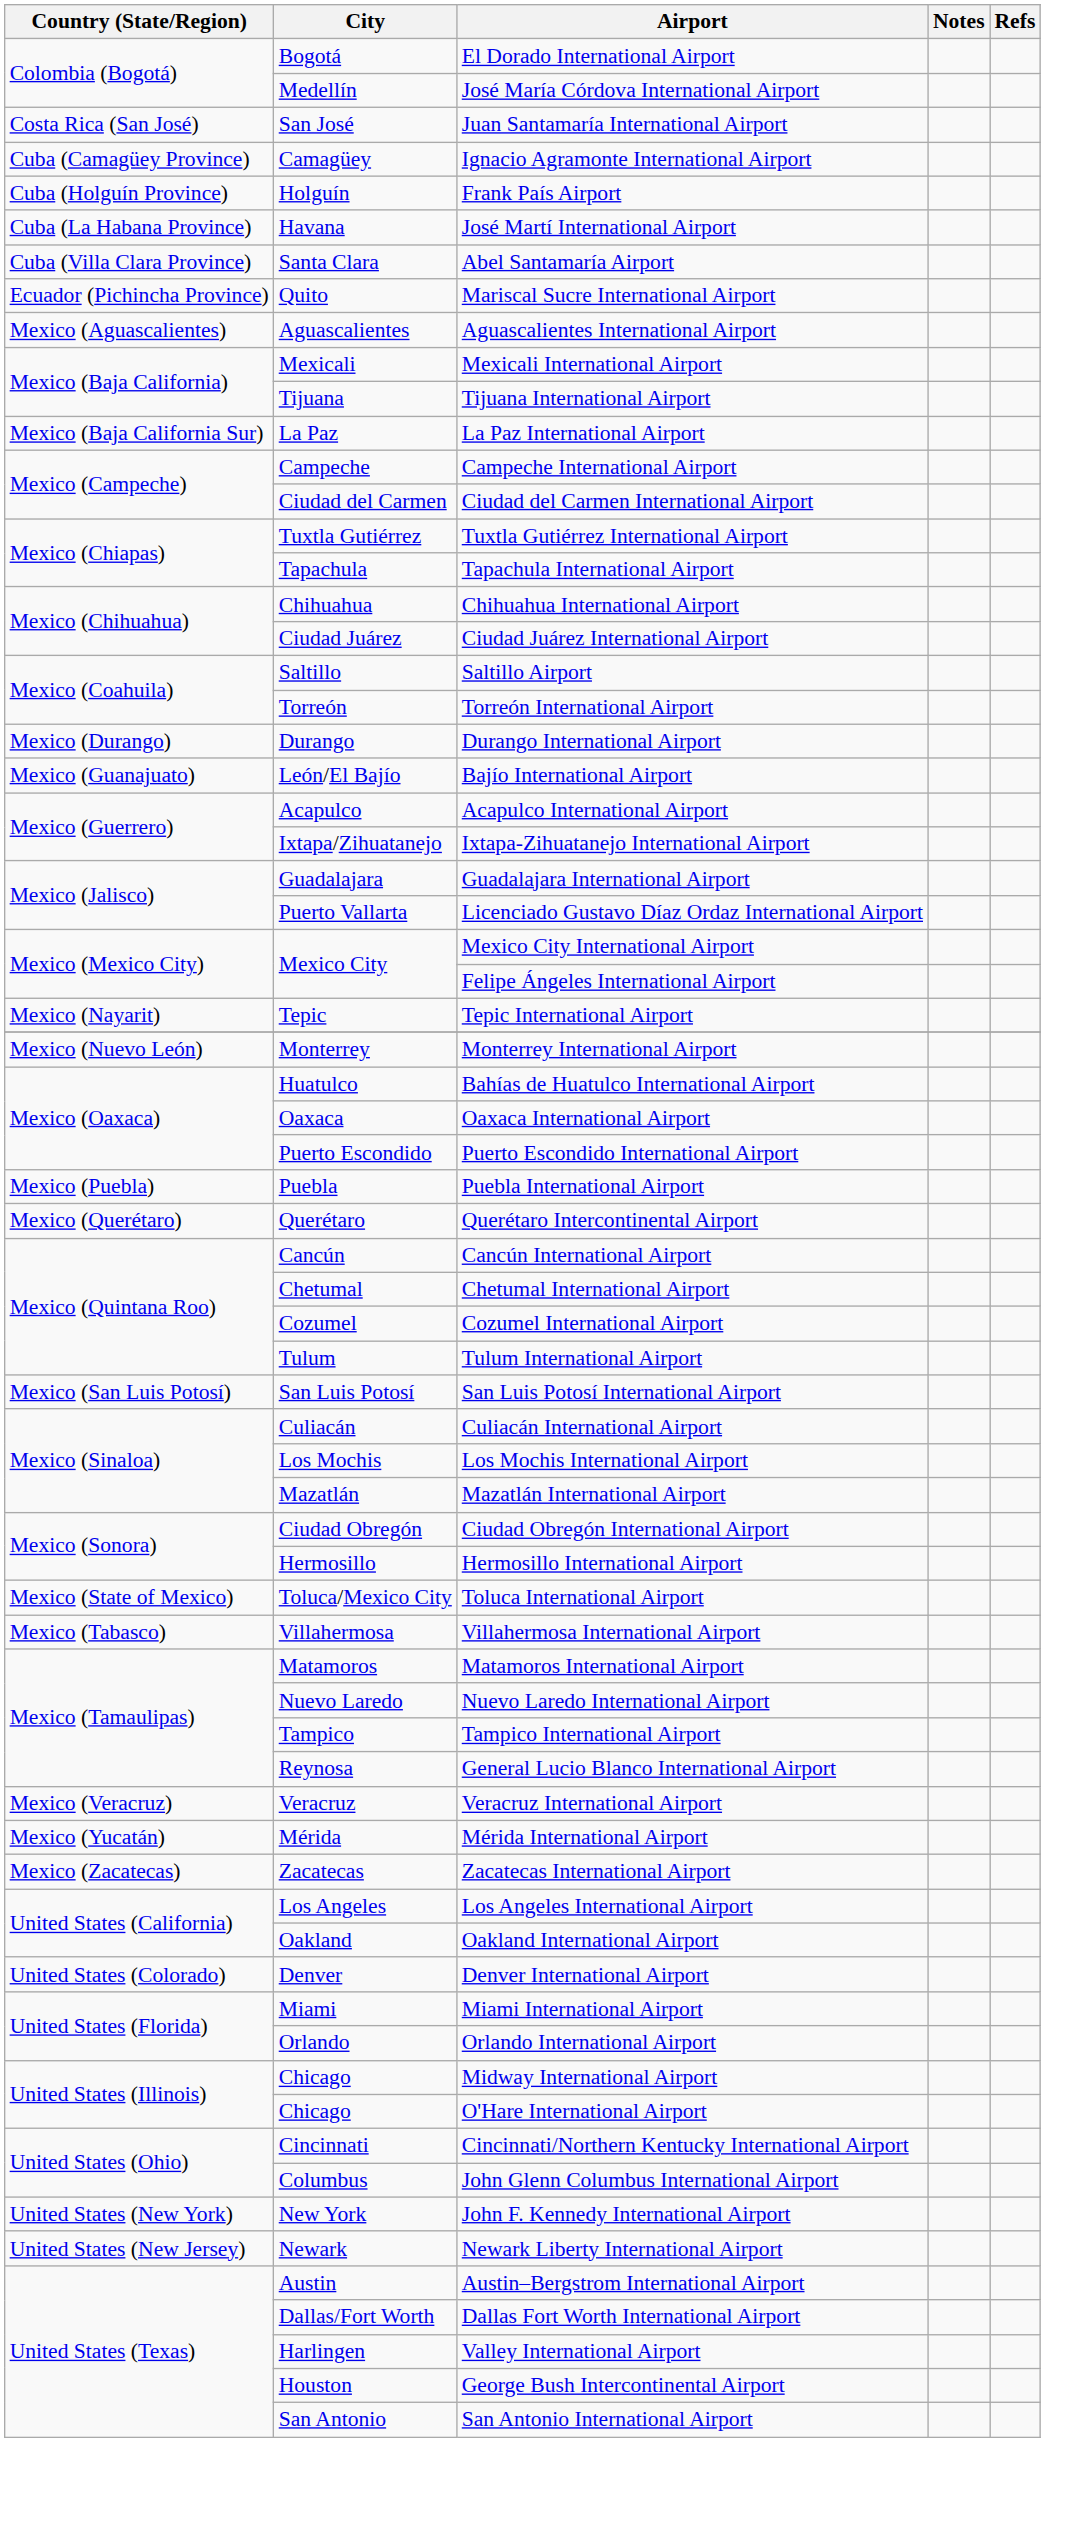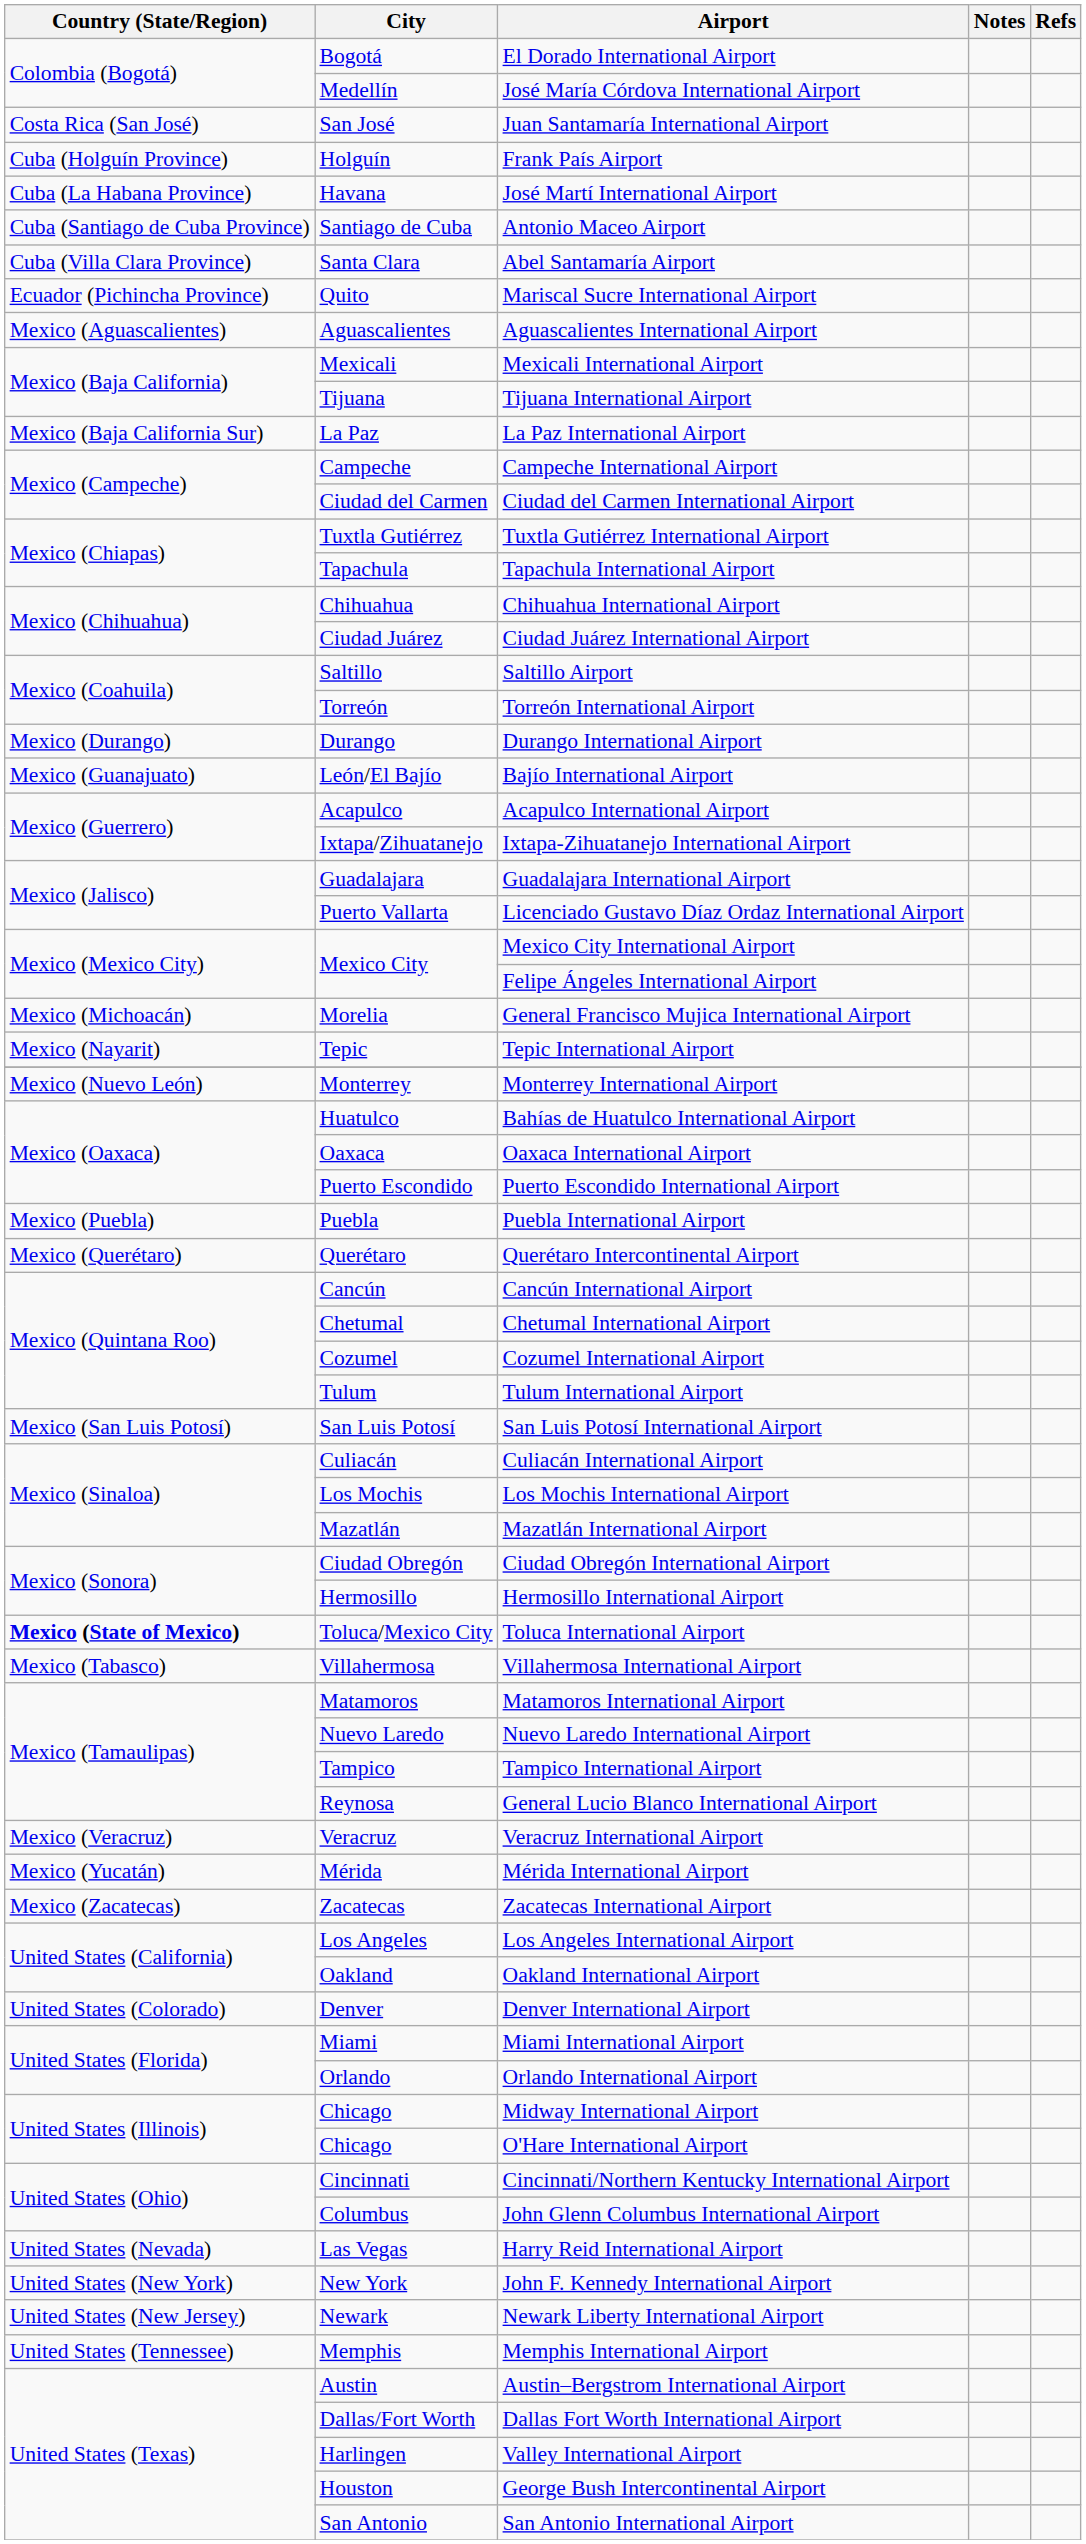 <table class="sortable wikitable toccolours">
 <tr>
 <th>Country (State/Region)</th>
 <th>City</th>
 <th>Airport</th>
 <th>Notes</th>
 <th class="unsortable">Refs</th>
 </tr>
 <tr>
 <td rowspan="2"><a href='#'>Colombia</a> (<a href='#'>Bogotá</a>)</td>
 <td><a href='#'>Bogotá</a></td>
 <td><a href='#'>El Dorado International Airport</a></td>
 <td></td>
 <td align=center></td>
 </tr>
 <tr>
 <td><a href='#'>Medellín</a></td>
 <td><a href='#'>José María Córdova International Airport</a></td>
 <td></td>
 <td align=center></td>
 </tr>
 <tr>
 <td><a href='#'>Costa Rica</a> (<a href='#'>San José</a>)</td>
 <td><a href='#'>San José</a></td>
 <td><a href='#'>Juan Santamaría International Airport</a></td>
 <td></td>
 <td align=center></td>
 </tr>
 <tr>
-<td><a href='#'>Cuba</a> (<a href='#'>Camagüey Province</a>)</td>
-<td><a href='#'>Camagüey</a></td>
-<td><a href='#'>Ignacio Agramonte International Airport</a></td>
-<td></td>
-<td align=center></td>
-</tr>
-<tr>
 <td><a href='#'>Cuba</a> (<a href='#'>Holguín Province</a>)</td>
 <td><a href='#'>Holguín</a></td>
 <td><a href='#'>Frank País Airport</a></td>
 <td></td>
 <td align=center></td>
 </tr>
 <tr>
 <td><a href='#'>Cuba</a> (<a href='#'>La Habana Province</a>)</td>
 <td><a href='#'>Havana</a></td>
 <td><a href='#'>José Martí International Airport</a></td>
+<td></td>
+<td align=center></td>
+</tr>
+<tr>
+<td><a href='#'>Cuba</a> (<a href='#'>Santiago de Cuba Province</a>)</td>
+<td><a href='#'>Santiago de Cuba</a></td>
+<td><a href='#'>Antonio Maceo Airport</a></td>
 <td></td>
 <td align=center></td>
 </tr>
 <tr>
 <td><a href='#'>Cuba</a> (<a href='#'>Villa Clara Province</a>)</td>
 <td><a href='#'>Santa Clara</a></td>
 <td><a href='#'>Abel Santamaría Airport</a></td>
 <td></td>
 <td align=center></td>
 </tr>
 <tr>
 <td><a href='#'>Ecuador</a> (<a href='#'>Pichincha Province</a>)</td>
 <td><a href='#'>Quito</a></td>
 <td><a href='#'>Mariscal Sucre International Airport</a></td>
 <td></td>
 <td align=center></td>
 </tr>
 <tr>
 <td><a href='#'>Mexico</a> (<a href='#'>Aguascalientes</a>)</td>
 <td><a href='#'>Aguascalientes</a></td>
 <td><a href='#'>Aguascalientes International Airport</a></td>
 <td></td>
 <td align=center></td>
 </tr>
 <tr>
 <td rowspan="2"><a href='#'>Mexico</a> (<a href='#'>Baja California</a>)</td>
 <td><a href='#'>Mexicali</a></td>
 <td><a href='#'>Mexicali International Airport</a></td>
 <td></td>
 <td align=center></td>
 </tr>
 <tr>
 <td><a href='#'>Tijuana</a></td>
 <td><a href='#'>Tijuana International Airport</a></td>
 <td></td>
 <td align=center></td>
 </tr>
 <tr>
 <td><a href='#'>Mexico</a> (<a href='#'>Baja California Sur</a>)</td>
 <td><a href='#'>La Paz</a></td>
 <td><a href='#'>La Paz International Airport</a></td>
 <td></td>
 <td align=center></td>
 </tr>
 <tr>
 <td rowspan="2"><a href='#'>Mexico</a> (<a href='#'>Campeche</a>)</td>
 <td><a href='#'>Campeche</a></td>
 <td><a href='#'>Campeche International Airport</a></td>
 <td></td>
 <td align=center></td>
 </tr>
 <tr>
 <td><a href='#'>Ciudad del Carmen</a></td>
 <td><a href='#'>Ciudad del Carmen International Airport</a></td>
 <td></td>
 <td align=center></td>
 </tr>
 <tr>
 <td rowspan="2"><a href='#'>Mexico</a> (<a href='#'>Chiapas</a>)</td>
 <td><a href='#'>Tuxtla Gutiérrez</a></td>
 <td><a href='#'>Tuxtla Gutiérrez International Airport</a></td>
 <td></td>
 <td align=center></td>
 </tr>
 <tr>
 <td><a href='#'>Tapachula</a></td>
 <td><a href='#'>Tapachula International Airport</a></td>
 <td></td>
 <td align=center></td>
 </tr>
 <tr>
 <td rowspan="2"><a href='#'>Mexico</a> (<a href='#'>Chihuahua</a>)</td>
 <td><a href='#'>Chihuahua</a></td>
 <td><a href='#'>Chihuahua International Airport</a></td>
 <td></td>
 <td align=center></td>
 </tr>
 <tr>
 <td><a href='#'>Ciudad Juárez</a></td>
 <td><a href='#'>Ciudad Juárez International Airport</a></td>
 <td></td>
 <td align=center></td>
 </tr>
 <tr>
 <td rowspan="2"><a href='#'>Mexico</a> (<a href='#'>Coahuila</a>)</td>
 <td><a href='#'>Saltillo</a></td>
 <td><a href='#'>Saltillo Airport</a></td>
 <td></td>
 <td align=center></td>
 </tr>
 <tr>
 <td><a href='#'>Torreón</a></td>
 <td><a href='#'>Torreón International Airport</a></td>
 <td></td>
 <td align=center></td>
 </tr>
 <tr>
 <td><a href='#'>Mexico</a> (<a href='#'>Durango</a>)</td>
 <td><a href='#'>Durango</a></td>
 <td><a href='#'>Durango International Airport</a></td>
 <td></td>
 <td align=center></td>
 </tr>
 <tr>
 <td><a href='#'>Mexico</a> (<a href='#'>Guanajuato</a>)</td>
 <td><a href='#'>León</a>/<a href='#'>El Bajío</a></td>
 <td><a href='#'>Bajío International Airport</a></td>
 <td></td>
 <td align=center></td>
 </tr>
 <tr>
 <td rowspan="2"><a href='#'>Mexico</a> (<a href='#'>Guerrero</a>)</td>
 <td><a href='#'>Acapulco</a></td>
 <td><a href='#'>Acapulco International Airport</a></td>
 <td></td>
 <td align=center></td>
 </tr>
 <tr>
 <td><a href='#'>Ixtapa</a>/<a href='#'>Zihuatanejo</a></td>
 <td><a href='#'>Ixtapa-Zihuatanejo International Airport</a></td>
 <td></td>
 <td align=center></td>
 </tr>
 <tr>
 <td rowspan="2"><a href='#'>Mexico</a> (<a href='#'>Jalisco</a>)</td>
 <td><a href='#'>Guadalajara</a></td>
 <td><a href='#'>Guadalajara International Airport</a></td>
 <td></td>
 <td align=center></td>
 </tr>
 <tr>
 <td><a href='#'>Puerto Vallarta</a></td>
 <td><a href='#'>Licenciado Gustavo Díaz Ordaz International Airport</a></td>
 <td></td>
 <td align=center></td>
 </tr>
 <tr>
 <td rowspan="2"><a href='#'>Mexico</a> (<a href='#'>Mexico City</a>)</td>
 <td rowspan="2"><a href='#'>Mexico City</a></td>
 <td><a href='#'>Mexico City International Airport</a></td>
 <td></td>
 <td align=center></td>
 </tr>
 <tr>
 <td><a href='#'>Felipe Ángeles International Airport</a></td>
 <td></td>
 <td align=center></td>
 </tr>
 <tr>
+<td><a href='#'>Mexico</a> (<a href='#'>Michoacán</a>)</td>
+<td><a href='#'>Morelia</a></td>
+<td><a href='#'>General Francisco Mujica International Airport</a></td>
+<td></td>
+<td align=center></td>
+</tr>
+<tr>
 <td><a href='#'>Mexico</a> (<a href='#'>Nayarit</a>)</td>
 <td><a href='#'>Tepic</a></td>
 <td><a href='#'>Tepic International Airport</a></td>
 <td></td>
 <td align=center></td>
 </tr>
 <tr>
 </tr>
 <tr>
 <td><a href='#'>Mexico</a> (<a href='#'>Nuevo León</a>)</td>
 <td><a href='#'>Monterrey</a></td>
 <td><a href='#'>Monterrey International Airport</a></td>
 <td></td>
 <td align=center></td>
 </tr>
 <tr>
 <td rowspan="3"><a href='#'>Mexico</a> (<a href='#'>Oaxaca</a>)</td>
 <td><a href='#'>Huatulco</a></td>
 <td><a href='#'>Bahías de Huatulco International Airport</a></td>
 <td></td>
 <td align=center></td>
 </tr>
 <tr>
 <td><a href='#'>Oaxaca</a></td>
 <td><a href='#'>Oaxaca International Airport</a></td>
 <td></td>
 <td align=center></td>
 </tr>
 <tr>
 <td><a href='#'>Puerto Escondido</a></td>
 <td><a href='#'>Puerto Escondido International Airport</a></td>
 <td></td>
 <td align=center></td>
 </tr>
 <tr>
 <td><a href='#'>Mexico</a> (<a href='#'>Puebla</a>)</td>
 <td><a href='#'>Puebla</a></td>
 <td><a href='#'>Puebla International Airport</a></td>
 <td></td>
 <td align=center></td>
 </tr>
 <tr>
 <td><a href='#'>Mexico</a> (<a href='#'>Querétaro</a>)</td>
 <td><a href='#'>Querétaro</a></td>
 <td><a href='#'>Querétaro Intercontinental Airport</a></td>
 <td></td>
 <td align=center></td>
 </tr>
 <tr>
 <td rowspan="4"><a href='#'>Mexico</a> (<a href='#'>Quintana Roo</a>)</td>
 <td><a href='#'>Cancún</a></td>
 <td><a href='#'>Cancún International Airport</a></td>
 <td></td>
 <td align=center></td>
 </tr>
 <tr>
 <td><a href='#'>Chetumal</a></td>
 <td><a href='#'>Chetumal International Airport</a></td>
 <td></td>
 <td align=center></td>
 </tr>
 <tr>
 <td><a href='#'>Cozumel</a></td>
 <td><a href='#'>Cozumel International Airport</a></td>
 <td></td>
 <td align=center></td>
 </tr>
 <tr>
 <td><a href='#'>Tulum</a></td>
 <td><a href='#'>Tulum International Airport</a></td>
 <td></td>
 <td align=center></td>
 </tr>
 <tr>
 <td><a href='#'>Mexico</a> (<a href='#'>San Luis Potosí</a>)</td>
 <td><a href='#'>San Luis Potosí</a></td>
 <td><a href='#'>San Luis Potosí International Airport</a></td>
 <td></td>
 <td align=center></td>
 </tr>
 <tr>
 <td rowspan="3"><a href='#'>Mexico</a> (<a href='#'>Sinaloa</a>)</td>
 <td><a href='#'>Culiacán</a></td>
 <td><a href='#'>Culiacán International Airport</a></td>
 <td></td>
 <td align=center></td>
 </tr>
 <tr>
 <td><a href='#'>Los Mochis</a></td>
 <td><a href='#'>Los Mochis International Airport</a></td>
 <td></td>
 <td align=center></td>
 </tr>
 <tr>
 <td><a href='#'>Mazatlán</a></td>
 <td><a href='#'>Mazatlán International Airport</a></td>
 <td></td>
 <td align=center></td>
 </tr>
 <tr>
 <td rowspan="2"><a href='#'>Mexico</a> (<a href='#'>Sonora</a>)</td>
 <td><a href='#'>Ciudad Obregón</a></td>
 <td><a href='#'>Ciudad Obregón International Airport</a></td>
 <td></td>
 <td align=center></td>
 </tr>
 <tr>
 <td><a href='#'>Hermosillo</a></td>
 <td><a href='#'>Hermosillo International Airport</a></td>
 <td></td>
 <td align=center></td>
 </tr>
 <tr>
-<td><a href='#'>Mexico</a> (<a href='#'>State of Mexico</a>)</td>
+<td><strong><a href='#'>Mexico</a> (<a href='#'>State of Mexico</a>)</strong></td>
 <td><a href='#'>Toluca</a>/<a href='#'>Mexico City</a></td>
 <td><a href='#'>Toluca International Airport</a></td>
 <td></td>
 <td align=center></td>
 </tr>
 <tr>
 <td><a href='#'>Mexico</a> (<a href='#'>Tabasco</a>)</td>
 <td><a href='#'>Villahermosa</a></td>
 <td><a href='#'>Villahermosa International Airport</a></td>
 <td></td>
 <td align=center></td>
 </tr>
 <tr>
 <td rowspan="4"><a href='#'>Mexico</a> (<a href='#'>Tamaulipas</a>)</td>
 <td><a href='#'>Matamoros</a></td>
 <td><a href='#'>Matamoros International Airport</a></td>
 <td></td>
 <td align=center></td>
 </tr>
 <tr>
 <td><a href='#'>Nuevo Laredo</a></td>
 <td><a href='#'>Nuevo Laredo International Airport</a></td>
 <td></td>
 <td align=center></td>
 </tr>
 <tr>
 <td><a href='#'>Tampico</a></td>
 <td><a href='#'>Tampico International Airport</a></td>
 <td></td>
 <td align=center></td>
 </tr>
 <tr>
 <td><a href='#'>Reynosa</a></td>
 <td><a href='#'>General Lucio Blanco International Airport</a></td>
 <td></td>
 <td align=center></td>
 </tr>
 <tr>
 <td><a href='#'>Mexico</a> (<a href='#'>Veracruz</a>)</td>
 <td><a href='#'>Veracruz</a></td>
 <td><a href='#'>Veracruz International Airport</a></td>
 <td></td>
 <td align=center></td>
 </tr>
 <tr>
 <td><a href='#'>Mexico</a> (<a href='#'>Yucatán</a>)</td>
 <td><a href='#'>Mérida</a></td>
 <td><a href='#'>Mérida International Airport</a></td>
 <td></td>
 <td align=center></td>
 </tr>
 <tr>
 <td><a href='#'>Mexico</a> (<a href='#'>Zacatecas</a>)</td>
 <td><a href='#'>Zacatecas</a></td>
 <td><a href='#'>Zacatecas International Airport</a></td>
 <td></td>
 <td align=center></td>
 </tr>
 <tr>
 <td rowspan="2"><a href='#'>United States</a> (<a href='#'>California</a>)</td>
 <td><a href='#'>Los Angeles</a></td>
 <td><a href='#'>Los Angeles International Airport</a></td>
 <td></td>
 <td align=center></td>
 </tr>
 <tr>
 <td><a href='#'>Oakland</a></td>
 <td><a href='#'>Oakland International Airport</a></td>
 <td></td>
 <td align=center></td>
 </tr>
 <tr>
 <td><a href='#'>United States</a> (<a href='#'>Colorado</a>)</td>
 <td><a href='#'>Denver</a></td>
 <td><a href='#'>Denver International Airport</a></td>
 <td></td>
 <td align=center></td>
 </tr>
 <tr>
 <td rowspan="2"><a href='#'>United States</a> (<a href='#'>Florida</a>)</td>
 <td><a href='#'>Miami</a></td>
 <td><a href='#'>Miami International Airport</a></td>
 <td></td>
 <td align=center></td>
 </tr>
 <tr>
 <td><a href='#'>Orlando</a></td>
 <td><a href='#'>Orlando International Airport</a></td>
 <td></td>
 <td align=center></td>
 </tr>
 <tr>
 <td rowspan="2"><a href='#'>United States</a> (<a href='#'>Illinois</a>)</td>
 <td><a href='#'>Chicago</a></td>
 <td><a href='#'>Midway International Airport</a></td>
 <td></td>
 <td align=center></td>
 </tr>
 <tr>
 <td><a href='#'>Chicago</a></td>
 <td><a href='#'>O'Hare International Airport</a></td>
 <td></td>
 <td align=center></td>
 </tr>
 <tr>
 <td rowspan="2"><a href='#'>United States</a> (<a href='#'>Ohio</a>)</td>
 <td><a href='#'>Cincinnati</a></td>
 <td><a href='#'>Cincinnati/Northern Kentucky International Airport</a></td>
 <td></td>
 <td align=center></td>
 </tr>
 <tr>
 <td><a href='#'>Columbus</a></td>
 <td><a href='#'>John Glenn Columbus International Airport</a></td>
 <td></td>
 <td align=center></td>
 </tr>
 <tr>
+<td><a href='#'>United States</a> (<a href='#'>Nevada</a>)</td>
+<td><a href='#'>Las Vegas</a></td>
+<td><a href='#'>Harry Reid International Airport</a></td>
+<td></td>
+<td align=center></td>
+</tr>
+<tr>
 <td><a href='#'>United States</a> (<a href='#'>New York</a>)</td>
 <td><a href='#'>New York</a></td>
 <td><a href='#'>John F. Kennedy International Airport</a></td>
 <td></td>
 <td align=center></td>
 </tr>
 <tr>
 <td><a href='#'>United States</a> (<a href='#'>New Jersey</a>)</td>
 <td><a href='#'>Newark</a></td>
 <td><a href='#'>Newark Liberty International Airport</a></td>
+<td></td>
+<td align=center></td>
+</tr>
+<tr>
+<td><a href='#'>United States</a> (<a href='#'>Tennessee</a>)</td>
+<td><a href='#'>Memphis</a></td>
+<td><a href='#'>Memphis International Airport</a></td>
 <td></td>
 <td align=center></td>
 </tr>
 <tr>
 <td rowspan="5"><a href='#'>United States</a> (<a href='#'>Texas</a>)</td>
 <td><a href='#'>Austin</a></td>
 <td><a href='#'>Austin–Bergstrom International Airport</a></td>
 <td align="center"></td>
 <td></td>
 </tr>
 <tr>
 <td><a href='#'>Dallas/Fort Worth</a></td>
 <td><a href='#'>Dallas Fort Worth International Airport</a></td>
 <td></td>
 <td align=center></td>
 </tr>
 <tr>
 <td><a href='#'>Harlingen</a></td>
 <td><a href='#'>Valley International Airport</a></td>
 <td></td>
 <td align=center></td>
 </tr>
 <tr>
 <td><a href='#'>Houston</a></td>
 <td><a href='#'>George Bush Intercontinental Airport</a></td>
 <td></td>
 <td align=center></td>
 </tr>
 <tr>
 <td><a href='#'>San Antonio</a></td>
 <td><a href='#'>San Antonio International Airport</a></td>
 <td></td>
 <td align=center></td>
 </tr>
 </table>
